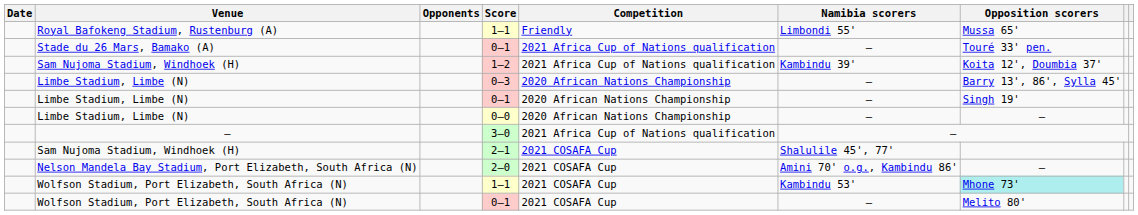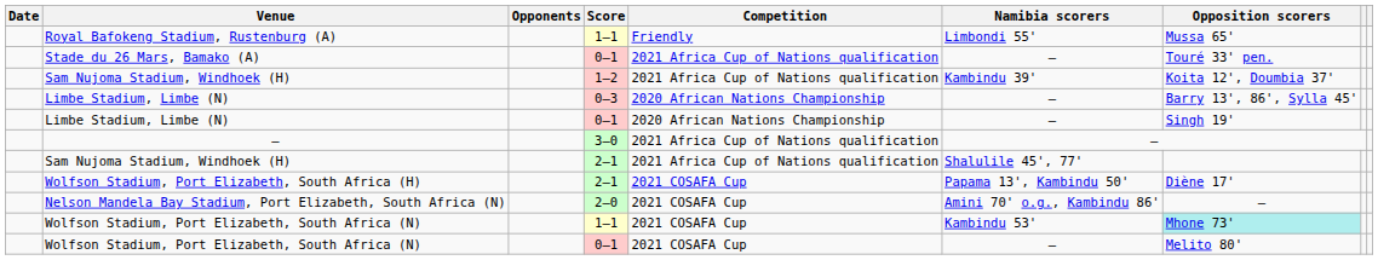 <table class="wikitable sortable">
 <tr>
 <th>Date</th>
 <th>Venue</th>
 <th>Opponents</th>
 <th>Score</th>
 <th>Competition</th>
 <th class=unsortable>Namibia scorers</th>
 <th class=unsortable>Opposition scorers</th>
 <th></th>
 <th class=unsortable></th>
 </tr>
 <tr>
 <td></td>
 <td><a href='#'>Royal Bafokeng Stadium</a>, <a href='#'>Rustenburg</a> (A)</td>
 <td></td>
 <td align=center bgcolor=#FFFFCC>1–1</td>
 <td><a href='#'>Friendly</a></td>
 <td align=left><a href='#'>Limbondi</a> 55'</td>
 <td align=left><a href='#'>Mussa</a> 65'</td>
 <td align=center></td>
 <td></td>
 </tr>
 <tr>
 <td></td>
 <td><a href='#'>Stade du 26 Mars</a>, <a href='#'>Bamako</a> (A)</td>
 <td></td>
 <td align=center bgcolor=#FFCCCC>0–1</td>
 <td><a href='#'>2021 Africa Cup of Nations qualification</a></td>
 <td align=center>—</td>
 <td align=left><a href='#'>Touré</a> 33' <a href='#'>pen.</a></td>
 <td align=center></td>
 <td></td>
 </tr>
 <tr>
 <td></td>
 <td><a href='#'>Sam Nujoma Stadium</a>, <a href='#'>Windhoek</a> (H)</td>
 <td></td>
 <td align=center bgcolor=#FFCCCC>1–2</td>
 <td>2021 Africa Cup of Nations qualification</td>
 <td align=left><a href='#'>Kambindu</a> 39'</td>
 <td align=left><a href='#'>Koita</a> 12', <a href='#'>Doumbia</a> 37'</td>
 <td align=center></td>
 <td></td>
 </tr>
 <tr>
 <td></td>
 <td><a href='#'>Limbe Stadium</a>, <a href='#'>Limbe</a> (N)</td>
 <td></td>
 <td align=center bgcolor=#FFCCCC>0–3</td>
 <td><a href='#'>2020 African Nations Championship</a></td>
 <td align=center>—</td>
 <td align=left><a href='#'>Barry</a> 13', 86', <a href='#'>Sylla</a> 45'</td>
 <td align=center></td>
 <td></td>
 </tr>
 <tr>
 <td></td>
 <td>Limbe Stadium, Limbe (N)</td>
 <td></td>
 <td align=center bgcolor=#FFCCCC>0–1</td>
 <td>2020 African Nations Championship</td>
 <td align=center>—</td>
 <td align=left><a href='#'>Singh</a> 19'</td>
 <td align=center></td>
 <td></td>
 </tr>
 <tr>
 <td></td>
-<td>Limbe Stadium, Limbe (N)</td>
-<td></td>
-<td align=center bgcolor=#FFFFCC>0–0</td>
-<td>2020 African Nations Championship</td>
-<td align=center>—</td>
-<td align=center>—</td>
-<td align=center></td>
-<td></td>
-</tr>
-<tr>
-<td></td>
 <td align=center>—</td>
 <td></td>
 <td align=center bgcolor=#CCFFCC>3–0</td>
 <td>2021 Africa Cup of Nations qualification</td>
 <td colspan=3 align=center>—</td>
 <td></td>
 </tr>
 <tr>
 <td></td>
 <td>Sam Nujoma Stadium, Windhoek (H)</td>
 <td></td>
 <td align=center bgcolor=#CCFFCC>2–1</td>
-<td><a href='#'>2021 COSAFA Cup</a></td>
+<td>2021 Africa Cup of Nations qualification</td>
 <td align=left><a href='#'>Shalulile</a> 45', 77'</td>
 <td align=left></td>
+<td align=center></td>
+<td></td>
+</tr>
+<tr>
+<td></td>
+<td><a href='#'>Wolfson Stadium</a>, <a href='#'>Port Elizabeth</a>, South Africa (H)</td>
+<td></td>
+<td align=center bgcolor=#CCFFCC>2–1</td>
+<td><a href='#'>2021 COSAFA Cup</a></td>
+<td align=left><a href='#'>Papama</a> 13', <a href='#'>Kambindu</a> 50'</td>
+<td align=left><a href='#'>Diène</a> 17'</td>
 <td align=center></td>
 <td></td>
 </tr>
 <tr>
 <td></td>
 <td><a href='#'>Nelson Mandela Bay Stadium</a>, Port Elizabeth, South Africa (N)</td>
 <td></td>
 <td align=center bgcolor=#CCFFCC>2–0</td>
 <td>2021 COSAFA Cup</td>
 <td align=left><a href='#'>Amini</a> 70' <a href='#'>o.g.</a>, <a href='#'>Kambindu</a> 86'</td>
 <td align=center>—</td>
 <td align=center></td>
 <td></td>
 </tr>
 <tr>
 <td></td>
 <td>Wolfson Stadium, Port Elizabeth, South Africa (N)</td>
 <td></td>
 <td align=center bgcolor=#FFFFCC>1–1</td>
 <td>2021 COSAFA Cup</td>
 <td align=left><a href='#'>Kambindu</a> 53'</td>
 <td align=left style="background: paleturquoise;"><a href='#'>Mhone</a> 73'</td>
 <td align=center></td>
 <td></td>
 </tr>
 <tr>
 <td></td>
 <td>Wolfson Stadium, Port Elizabeth, South Africa (N)</td>
 <td></td>
 <td align=center bgcolor=#FFCCCC>0–1</td>
 <td>2021 COSAFA Cup</td>
 <td align=center>—</td>
 <td align=left><a href='#'>Melito</a> 80'</td>
 <td align=center></td>
 <td></td>
 </tr>
 </table>
